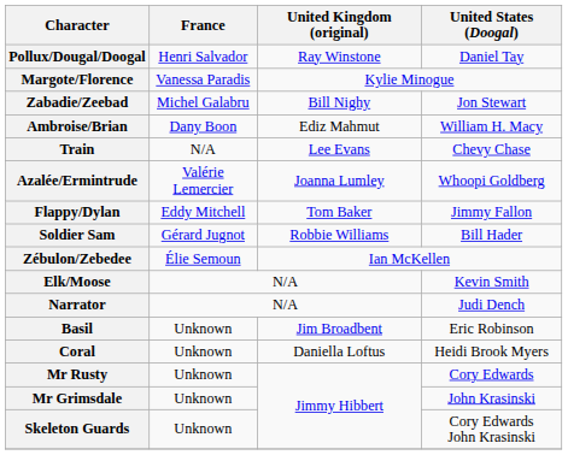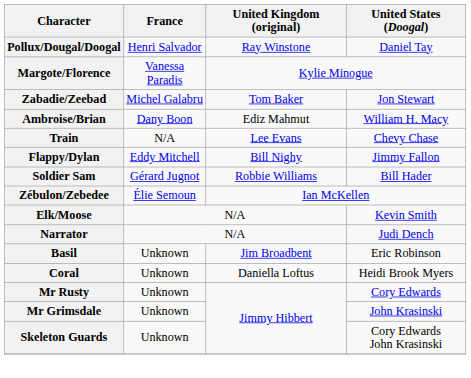 <table class="wikitable" style="text-align: center">
 <tr>
 <th>Character</th>
 <th>France</th>
 <th>United Kingdom (original)</th>
 <th>United States (<em>Doogal</em>)</th>
 </tr>
 <tr>
 <th>Pollux/Dougal/Doogal</th>
 <td><a href='#'>Henri Salvador</a></td>
 <td><a href='#'>Ray Winstone</a></td>
 <td><a href='#'>Daniel Tay</a></td>
 </tr>
 <tr>
 <th>Margote/Florence</th>
 <td><a href='#'>Vanessa Paradis</a></td>
 <td colspan=2><a href='#'>Kylie Minogue</a></td>
 </tr>
 <tr>
 <th>Zabadie/Zeebad</th>
 <td><a href='#'>Michel Galabru</a></td>
-<td><a href='#'>Bill Nighy</a></td>
+<td><a href='#'>Tom Baker</a></td>
 <td><a href='#'>Jon Stewart</a></td>
 </tr>
 <tr>
 <th>Ambroise/Brian</th>
 <td><a href='#'>Dany Boon</a></td>
 <td>Ediz Mahmut</td>
 <td><a href='#'>William H. Macy</a></td>
 </tr>
 <tr>
 <th>Train</th>
 <td>N/A</td>
 <td><a href='#'>Lee Evans</a></td>
 <td><a href='#'>Chevy Chase</a></td>
 </tr>
 <tr>
-<th>Azalée/Ermintrude</th>
-<td><a href='#'>Valérie Lemercier</a></td>
-<td><a href='#'>Joanna Lumley</a></td>
-<td><a href='#'>Whoopi Goldberg</a></td>
-</tr>
-<tr>
 <th>Flappy/Dylan</th>
 <td><a href='#'>Eddy Mitchell</a></td>
-<td><a href='#'>Tom Baker</a></td>
+<td><a href='#'>Bill Nighy</a></td>
 <td><a href='#'>Jimmy Fallon</a></td>
 </tr>
 <tr>
 <th>Soldier Sam</th>
 <td><a href='#'>Gérard Jugnot</a></td>
 <td><a href='#'>Robbie Williams</a></td>
 <td><a href='#'>Bill Hader</a></td>
 </tr>
 <tr>
 <th>Zébulon/Zebedee</th>
 <td><a href='#'>Élie Semoun</a></td>
 <td colspan=2><a href='#'>Ian McKellen</a></td>
 </tr>
 <tr>
 <th>Elk/Moose</th>
 <td colspan=2>N/A</td>
 <td><a href='#'>Kevin Smith</a></td>
 </tr>
 <tr>
 <th>Narrator</th>
 <td colspan=2>N/A</td>
 <td><a href='#'>Judi Dench</a></td>
 </tr>
 <tr>
 <th>Basil</th>
 <td>Unknown</td>
 <td><a href='#'>Jim Broadbent</a></td>
 <td>Eric Robinson</td>
 </tr>
 <tr>
 <th>Coral</th>
 <td>Unknown</td>
 <td>Daniella Loftus</td>
 <td>Heidi Brook Myers</td>
 </tr>
 <tr>
 <th>Mr Rusty</th>
 <td>Unknown</td>
 <td rowspan="3"><a href='#'>Jimmy Hibbert</a></td>
 <td><a href='#'>Cory Edwards</a></td>
 </tr>
 <tr>
 <th>Mr Grimsdale</th>
 <td>Unknown</td>
 <td><a href='#'>John Krasinski</a></td>
 </tr>
 <tr>
 <th>Skeleton Guards</th>
 <td>Unknown</td>
 <td>Cory Edwards <br>John Krasinski</td>
 </tr>
 <tr>
 </tr>
 </table>
